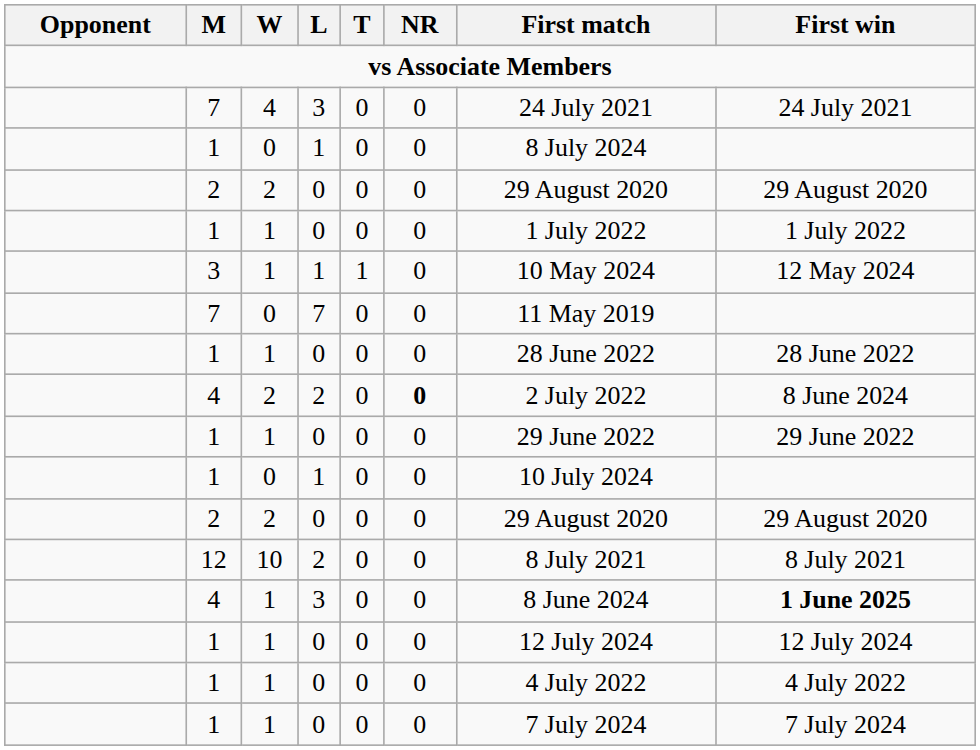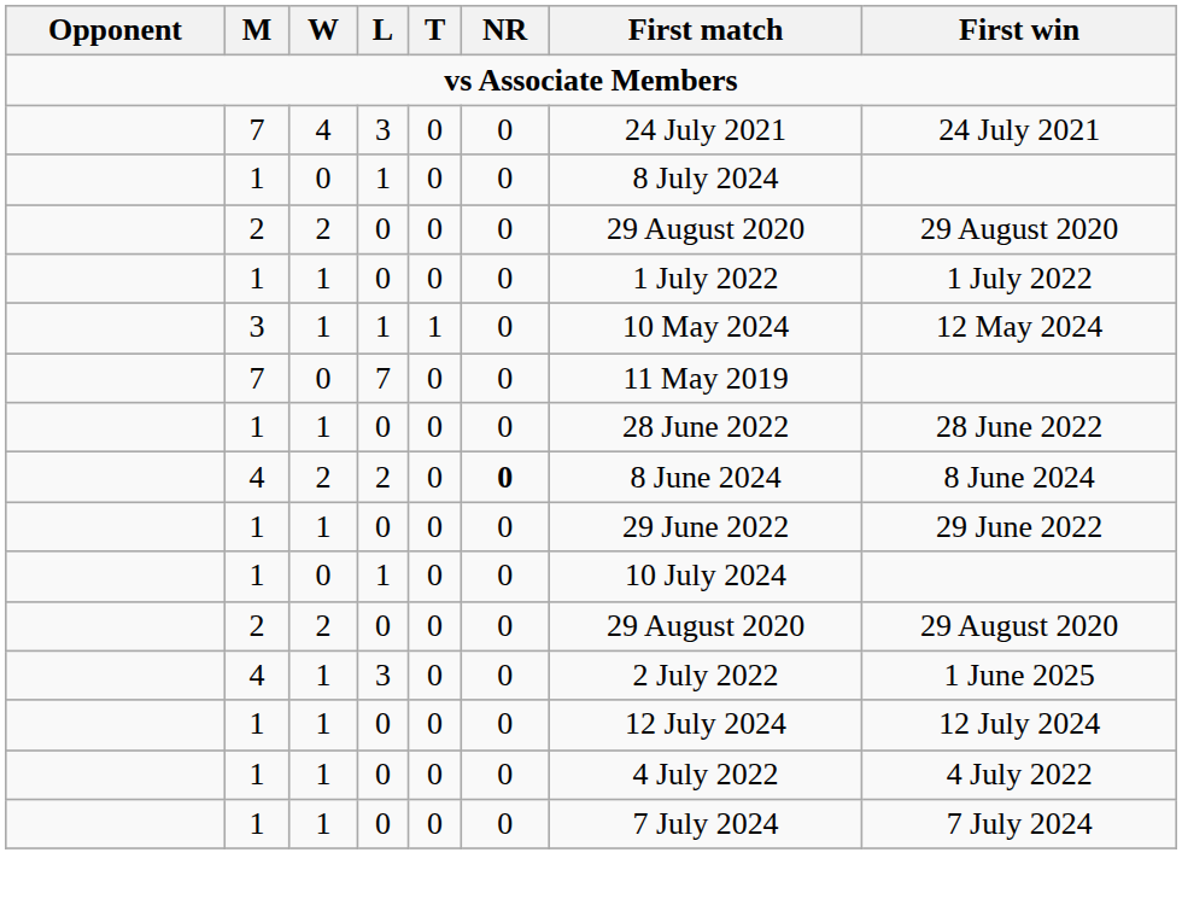 <table class="wikitable" style="text-align: center; width: 600px;">
 <tr>
 <th>Opponent</th>
 <th>M</th>
 <th>W</th>
 <th>L</th>
 <th>T</th>
 <th>NR</th>
 <th>First match</th>
 <th>First win</th>
 </tr>
 <tr>
 <td colspan="8" style="text-align:center;"><strong>vs Associate Members</strong></td>
 </tr>
 <tr>
 <td align=left></td>
 <td>7</td>
 <td>4</td>
 <td>3</td>
 <td>0</td>
 <td>0</td>
 <td>24 July 2021</td>
 <td>24 July 2021</td>
 </tr>
 <tr>
 <td align=left></td>
 <td>1</td>
 <td>0</td>
 <td>1</td>
 <td>0</td>
 <td>0</td>
 <td>8 July 2024</td>
 <td></td>
 </tr>
 <tr>
 <td align=left></td>
 <td>2</td>
 <td>2</td>
 <td>0</td>
 <td>0</td>
 <td>0</td>
 <td>29 August 2020</td>
 <td>29 August 2020</td>
 </tr>
 <tr>
 <td align=left></td>
 <td>1</td>
 <td>1</td>
 <td>0</td>
 <td>0</td>
 <td>0</td>
 <td>1 July 2022</td>
 <td>1 July 2022</td>
 </tr>
 <tr>
 <td align=left></td>
 <td>3</td>
 <td>1</td>
 <td>1</td>
 <td>1</td>
 <td>0</td>
 <td>10 May 2024</td>
 <td>12 May 2024</td>
 </tr>
 <tr>
 <td align=left></td>
 <td>7</td>
 <td>0</td>
 <td>7</td>
 <td>0</td>
 <td>0</td>
 <td>11 May 2019</td>
 <td></td>
 </tr>
 <tr>
 <td align=left></td>
 <td>1</td>
 <td>1</td>
 <td>0</td>
 <td>0</td>
 <td>0</td>
 <td>28 June 2022</td>
 <td>28 June 2022</td>
 </tr>
 <tr>
 <td align=left></td>
 <td>4</td>
 <td>2</td>
 <td>2</td>
 <td>0</td>
 <td><strong>0</strong></td>
-<td>2 July 2022</td>
+<td>8 June 2024</td>
 <td>8 June 2024</td>
 </tr>
 <tr>
 <td align=left></td>
 <td>1</td>
 <td>1</td>
 <td>0</td>
 <td>0</td>
 <td>0</td>
 <td>29 June 2022</td>
 <td>29 June 2022</td>
 </tr>
 <tr>
 <td align=left></td>
 <td>1</td>
 <td>0</td>
 <td>1</td>
 <td>0</td>
 <td>0</td>
 <td>10 July 2024</td>
 <td></td>
 </tr>
 <tr>
 <td align=left></td>
 <td>2</td>
 <td>2</td>
 <td>0</td>
 <td>0</td>
 <td>0</td>
 <td>29 August 2020</td>
 <td>29 August 2020</td>
 </tr>
 <tr>
 <td align=left></td>
-<td>12</td>
-<td>10</td>
-<td>2</td>
-<td>0</td>
-<td>0</td>
-<td>8 July 2021</td>
-<td>8 July 2021</td>
-</tr>
-<tr>
-<td align=left></td>
 <td>4</td>
 <td>1</td>
 <td>3</td>
 <td>0</td>
 <td>0</td>
-<td>8 June 2024</td>
-<td><strong>1 June 2025</strong></td>
+<td>2 July 2022</td>
+<td>1 June 2025</td>
 </tr>
 <tr>
 <td align=left></td>
 <td>1</td>
 <td>1</td>
 <td>0</td>
 <td>0</td>
 <td>0</td>
 <td>12 July 2024</td>
 <td>12 July 2024</td>
 </tr>
 <tr>
 <td align=left></td>
 <td>1</td>
 <td>1</td>
 <td>0</td>
 <td>0</td>
 <td>0</td>
 <td>4 July 2022</td>
 <td>4 July 2022</td>
 </tr>
 <tr>
 <td align=left></td>
 <td>1</td>
 <td>1</td>
 <td>0</td>
 <td>0</td>
 <td>0</td>
 <td>7 July 2024</td>
 <td>7 July 2024</td>
 </tr>
 </table>
